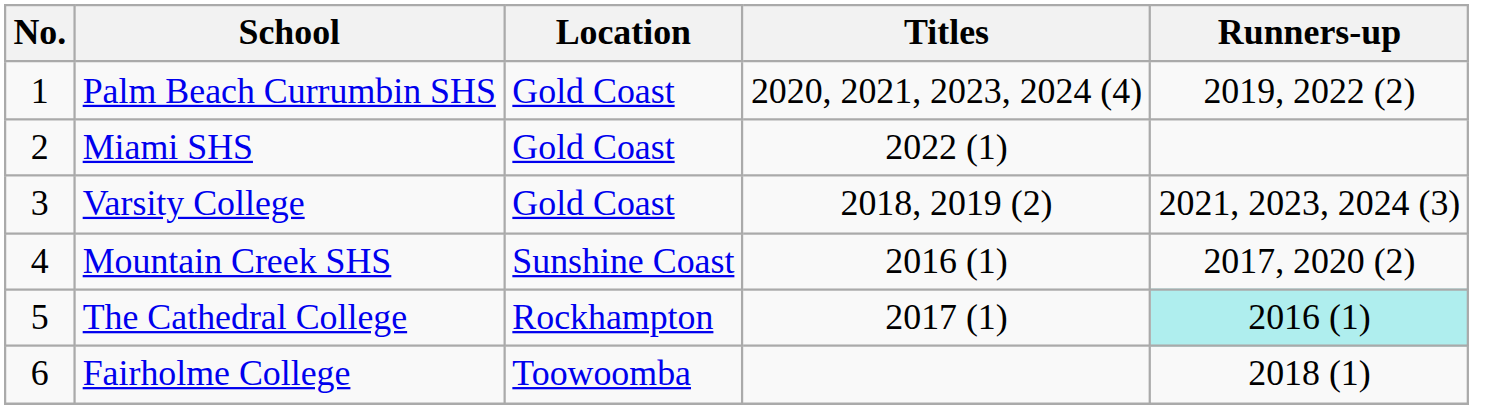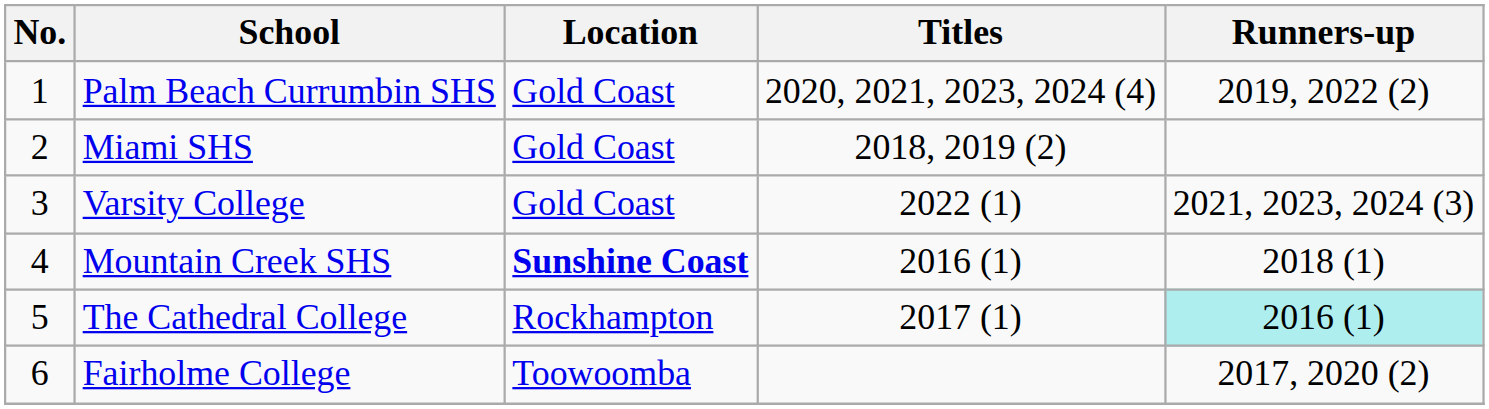 <table class="wikitable sortable">
 <tr>
 <th>No.</th>
 <th>School</th>
 <th>Location</th>
 <th>Titles</th>
 <th>Runners-up</th>
 </tr>
 <tr>
 <td align=center>1</td>
 <td><a href='#'>Palm Beach Currumbin SHS</a></td>
 <td><a href='#'>Gold Coast</a></td>
 <td align=center>2020, 2021, 2023, 2024 (4)</td>
 <td align=center>2019, 2022 (2)</td>
 </tr>
 <tr>
 <td align=center>2</td>
 <td><a href='#'>Miami SHS</a></td>
 <td><a href='#'>Gold Coast</a></td>
-<td align=center>2022 (1)</td>
+<td align=center>2018, 2019 (2)</td>
 <td align=center></td>
 </tr>
 <tr>
 <td align=center>3</td>
 <td><a href='#'>Varsity College</a></td>
 <td><a href='#'>Gold Coast</a></td>
-<td align=center>2018, 2019 (2)</td>
+<td align=center>2022 (1)</td>
 <td align=center>2021, 2023, 2024 (3)</td>
 </tr>
 <tr>
 <td align=center>4</td>
 <td><a href='#'>Mountain Creek SHS</a></td>
-<td><a href='#'>Sunshine Coast</a></td>
+<td><strong><a href='#'>Sunshine Coast</a></strong></td>
 <td align=center>2016 (1)</td>
-<td align=center>2017, 2020 (2)</td>
+<td align=center>2018 (1)</td>
 </tr>
 <tr>
 <td align=center>5</td>
 <td><a href='#'>The Cathedral College</a></td>
 <td><a href='#'>Rockhampton</a></td>
 <td align=center>2017 (1)</td>
 <td align=center style="background: paleturquoise;">2016 (1)</td>
 </tr>
 <tr>
 <td align=center>6</td>
 <td><a href='#'>Fairholme College</a></td>
 <td><a href='#'>Toowoomba</a></td>
 <td align=center></td>
-<td align=center>2018 (1)</td>
+<td align=center>2017, 2020 (2)</td>
 </tr>
 <tr class="sortbottom">
 </tr>
 </table>
